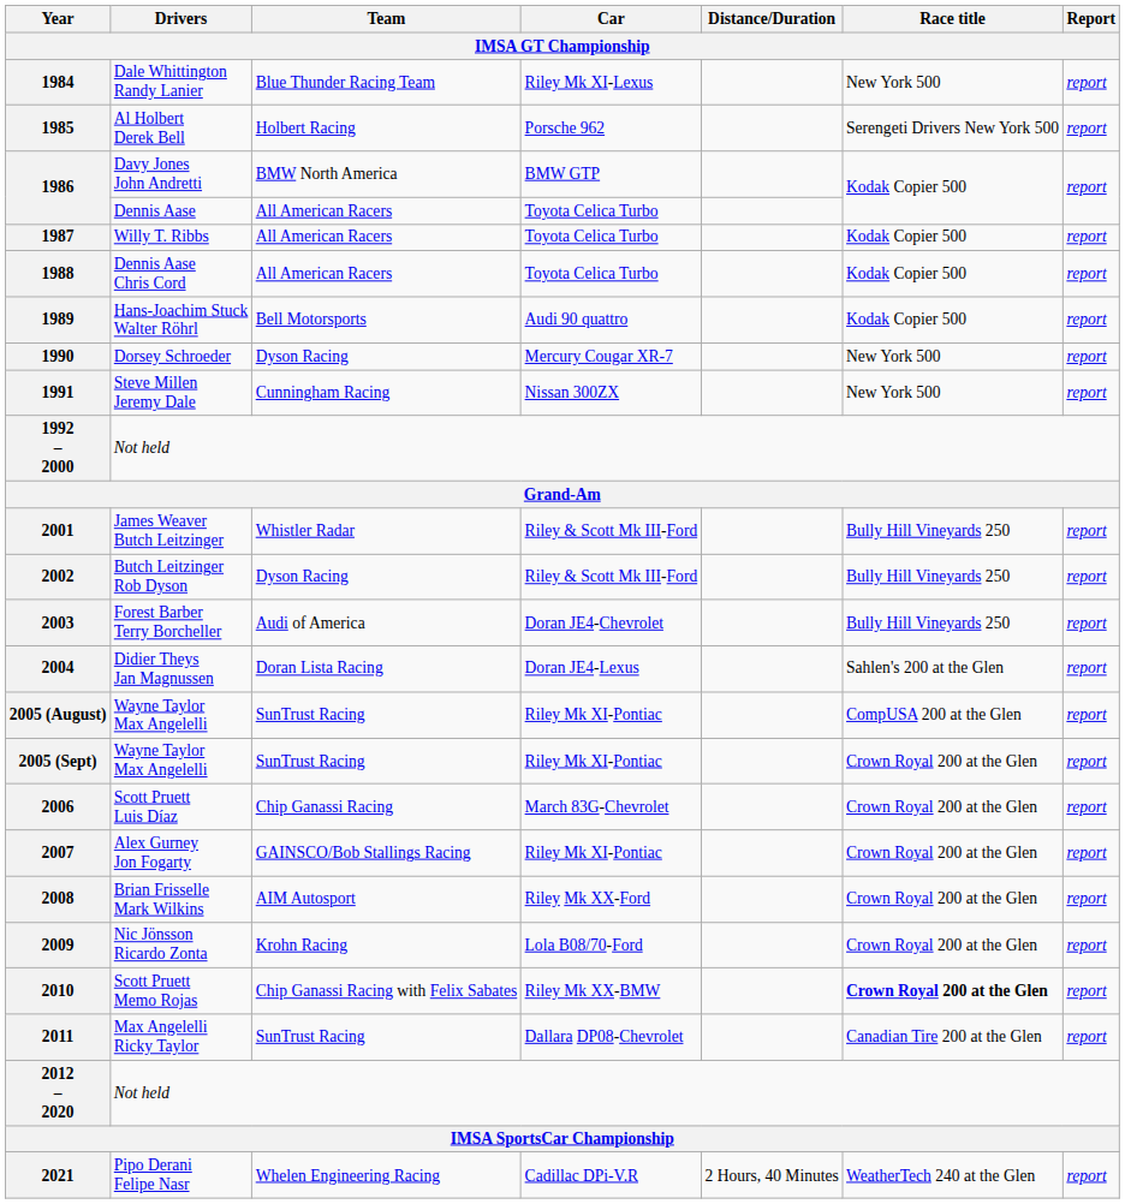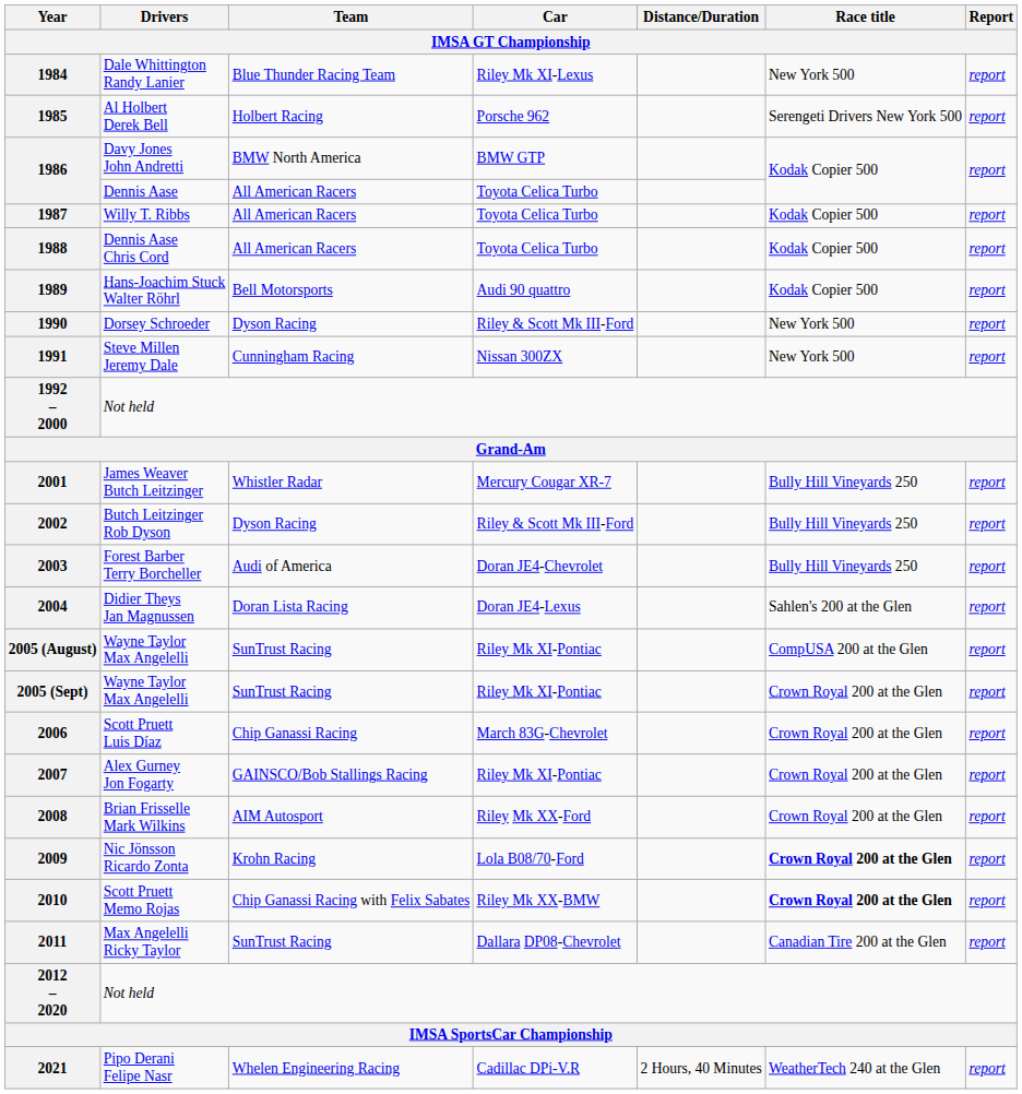 <table class="wikitable" style="font-size: 90%;">
 <tr>
 <th>Year</th>
 <th>Drivers</th>
 <th>Team</th>
 <th>Car</th>
 <th>Distance/Duration</th>
 <th>Race title</th>
 <th>Report</th>
 </tr>
 <tr>
 <th colspan=7><a href='#'>IMSA GT Championship</a></th>
 </tr>
 <tr>
 <th>1984</th>
 <td> <a href='#'>Dale Whittington</a><br> <a href='#'>Randy Lanier</a></td>
 <td> <a href='#'>Blue Thunder Racing Team</a></td>
 <td><a href='#'>Riley Mk XI</a>-<a href='#'>Lexus</a></td>
 <td></td>
 <td>New York 500</td>
 <td><em><a href='#'>report</a></em></td>
 </tr>
 <tr>
 <th>1985</th>
 <td> <a href='#'>Al Holbert</a><br> <a href='#'>Derek Bell</a></td>
 <td> <a href='#'>Holbert Racing</a></td>
 <td><a href='#'>Porsche 962</a></td>
 <td></td>
 <td>Serengeti Drivers New York 500</td>
 <td><em><a href='#'>report</a></em></td>
 </tr>
 <tr>
 <th rowspan=2>1986</th>
 <td> <a href='#'>Davy Jones</a><br> <a href='#'>John Andretti</a></td>
 <td> <a href='#'>BMW</a> North America</td>
 <td><a href='#'>BMW GTP</a></td>
 <td></td>
 <td rowspan=2><a href='#'>Kodak</a> Copier 500</td>
 <td rowspan=2><em><a href='#'>report</a></em></td>
 </tr>
 <tr>
 <td> <a href='#'>Dennis Aase</a></td>
 <td> <a href='#'>All American Racers</a></td>
 <td><a href='#'>Toyota Celica Turbo</a></td>
 <td></td>
 </tr>
 <tr>
 <th>1987</th>
 <td> <a href='#'>Willy T. Ribbs</a></td>
 <td> <a href='#'>All American Racers</a></td>
 <td><a href='#'>Toyota Celica Turbo</a></td>
 <td></td>
 <td><a href='#'>Kodak</a> Copier 500</td>
 <td><em><a href='#'>report</a></em></td>
 </tr>
 <tr>
 <th>1988</th>
 <td> <a href='#'>Dennis Aase</a><br> <a href='#'>Chris Cord</a></td>
 <td> <a href='#'>All American Racers</a></td>
 <td><a href='#'>Toyota Celica Turbo</a></td>
 <td></td>
 <td><a href='#'>Kodak</a> Copier 500</td>
 <td><em><a href='#'>report</a></em></td>
 </tr>
 <tr>
 <th>1989</th>
 <td> <a href='#'>Hans-Joachim Stuck</a><br> <a href='#'>Walter Röhrl</a></td>
 <td> <a href='#'>Bell Motorsports</a></td>
 <td><a href='#'>Audi 90 quattro</a></td>
 <td></td>
 <td><a href='#'>Kodak</a> Copier 500</td>
 <td><em><a href='#'>report</a></em></td>
 </tr>
 <tr>
 <th>1990</th>
 <td> <a href='#'>Dorsey Schroeder</a></td>
 <td> <a href='#'>Dyson Racing</a></td>
-<td><a href='#'>Mercury Cougar XR-7</a></td>
+<td><a href='#'>Riley & Scott Mk III</a>-<a href='#'>Ford</a></td>
 <td></td>
 <td>New York 500</td>
 <td><em><a href='#'>report</a></em></td>
 </tr>
 <tr>
 <th>1991</th>
 <td> <a href='#'>Steve Millen</a><br> <a href='#'>Jeremy Dale</a></td>
 <td> <a href='#'>Cunningham Racing</a></td>
 <td><a href='#'>Nissan 300ZX</a></td>
 <td></td>
 <td>New York 500</td>
 <td><em><a href='#'>report</a></em></td>
 </tr>
 <tr>
 <th>1992<br>–<br>2000</th>
 <td colspan=6><em>Not held</em></td>
 </tr>
 <tr>
 <th colspan=7><a href='#'>Grand-Am</a></th>
 </tr>
 <tr>
 <th>2001</th>
 <td> <a href='#'>James Weaver</a><br> <a href='#'>Butch Leitzinger</a></td>
 <td> <a href='#'>Whistler Radar</a></td>
-<td><a href='#'>Riley & Scott Mk III</a>-<a href='#'>Ford</a></td>
+<td><a href='#'>Mercury Cougar XR-7</a></td>
 <td></td>
 <td><a href='#'>Bully Hill Vineyards</a> 250</td>
 <td><em><a href='#'>report</a></em></td>
 </tr>
 <tr>
 <th>2002</th>
 <td> <a href='#'>Butch Leitzinger</a><br> <a href='#'>Rob Dyson</a></td>
 <td> <a href='#'>Dyson Racing</a></td>
 <td><a href='#'>Riley & Scott Mk III</a>-<a href='#'>Ford</a></td>
 <td></td>
 <td><a href='#'>Bully Hill Vineyards</a> 250</td>
 <td><em><a href='#'>report</a></em></td>
 </tr>
 <tr>
 <th>2003</th>
 <td> <a href='#'>Forest Barber</a><br> <a href='#'>Terry Borcheller</a></td>
 <td> <a href='#'>Audi</a> of America</td>
 <td><a href='#'>Doran JE4</a>-<a href='#'>Chevrolet</a></td>
 <td></td>
 <td><a href='#'>Bully Hill Vineyards</a> 250</td>
 <td><em><a href='#'>report</a></em></td>
 </tr>
 <tr>
 <th>2004</th>
 <td> <a href='#'>Didier Theys</a><br> <a href='#'>Jan Magnussen</a></td>
 <td> <a href='#'>Doran Lista Racing</a></td>
 <td><a href='#'>Doran JE4</a>-<a href='#'>Lexus</a></td>
 <td></td>
 <td>Sahlen's 200 at the Glen</td>
 <td><em><a href='#'>report</a></em></td>
 </tr>
 <tr>
 <th>2005 (August)</th>
 <td> <a href='#'>Wayne Taylor</a><br> <a href='#'>Max Angelelli</a></td>
 <td> <a href='#'>SunTrust Racing</a></td>
 <td><a href='#'>Riley Mk XI</a>-<a href='#'>Pontiac</a></td>
 <td></td>
 <td><a href='#'>CompUSA</a> 200 at the Glen</td>
 <td><em><a href='#'>report</a></em></td>
 </tr>
 <tr>
 <th>2005 (Sept)</th>
 <td> <a href='#'>Wayne Taylor</a><br> <a href='#'>Max Angelelli</a></td>
 <td> <a href='#'>SunTrust Racing</a></td>
 <td><a href='#'>Riley Mk XI</a>-<a href='#'>Pontiac</a></td>
 <td></td>
 <td><a href='#'>Crown Royal</a> 200 at the Glen</td>
 <td><em><a href='#'>report</a></em></td>
 </tr>
 <tr>
 <th>2006</th>
 <td> <a href='#'>Scott Pruett</a><br> <a href='#'>Luis Díaz</a></td>
 <td> <a href='#'>Chip Ganassi Racing</a></td>
 <td><a href='#'>March 83G</a>-<a href='#'>Chevrolet</a></td>
 <td></td>
 <td><a href='#'>Crown Royal</a> 200 at the Glen</td>
 <td><em><a href='#'>report</a></em></td>
 </tr>
 <tr>
 <th>2007</th>
 <td> <a href='#'>Alex Gurney</a><br> <a href='#'>Jon Fogarty</a></td>
 <td> <a href='#'>GAINSCO/Bob Stallings Racing</a></td>
 <td><a href='#'>Riley Mk XI</a>-<a href='#'>Pontiac</a></td>
 <td></td>
 <td><a href='#'>Crown Royal</a> 200 at the Glen</td>
 <td><em><a href='#'>report</a></em></td>
 </tr>
 <tr>
 <th>2008</th>
 <td> <a href='#'>Brian Frisselle</a><br> <a href='#'>Mark Wilkins</a></td>
 <td> <a href='#'>AIM Autosport</a></td>
 <td><a href='#'>Riley</a> <a href='#'>Mk XX</a>-<a href='#'>Ford</a></td>
 <td></td>
 <td><a href='#'>Crown Royal</a> 200 at the Glen</td>
 <td><em><a href='#'>report</a></em></td>
 </tr>
 <tr>
 <th>2009</th>
 <td> <a href='#'>Nic Jönsson</a><br> <a href='#'>Ricardo Zonta</a></td>
 <td> <a href='#'>Krohn Racing</a></td>
 <td><a href='#'>Lola B08/70</a>-<a href='#'>Ford</a></td>
 <td></td>
-<td><a href='#'>Crown Royal</a> 200 at the Glen</td>
+<td><strong><a href='#'>Crown Royal</a> 200 at the Glen</strong></td>
 <td><em><a href='#'>report</a></em></td>
 </tr>
 <tr>
 <th>2010</th>
 <td> <a href='#'>Scott Pruett</a><br> <a href='#'>Memo Rojas</a></td>
 <td> <a href='#'>Chip Ganassi Racing</a> with <a href='#'>Felix Sabates</a></td>
 <td><a href='#'>Riley Mk XX</a>-<a href='#'>BMW</a></td>
 <td></td>
 <td><strong><a href='#'>Crown Royal</a> 200 at the Glen</strong></td>
 <td><em><a href='#'>report</a></em></td>
 </tr>
 <tr>
 <th>2011</th>
 <td> <a href='#'>Max Angelelli</a><br> <a href='#'>Ricky Taylor</a></td>
 <td> <a href='#'>SunTrust Racing</a></td>
 <td><a href='#'>Dallara</a> <a href='#'>DP08</a>-<a href='#'>Chevrolet</a></td>
 <td></td>
 <td><a href='#'>Canadian Tire</a> 200 at the Glen</td>
 <td><em><a href='#'>report</a></em></td>
 </tr>
 <tr>
 <th>2012<br>–<br>2020</th>
 <td colspan=6><em>Not held</em></td>
 </tr>
 <tr>
 <th colspan=7><a href='#'>IMSA SportsCar Championship</a></th>
 </tr>
 <tr>
 <th>2021</th>
 <td> <a href='#'>Pipo Derani</a><br> <a href='#'>Felipe Nasr</a></td>
 <td> <a href='#'>Whelen Engineering Racing</a></td>
 <td><a href='#'>Cadillac DPi-V.R</a></td>
 <td>2 Hours, 40 Minutes</td>
 <td><a href='#'>WeatherTech</a> 240 at the Glen</td>
 <td><em><a href='#'>report</a></em></td>
 </tr>
 </table>
